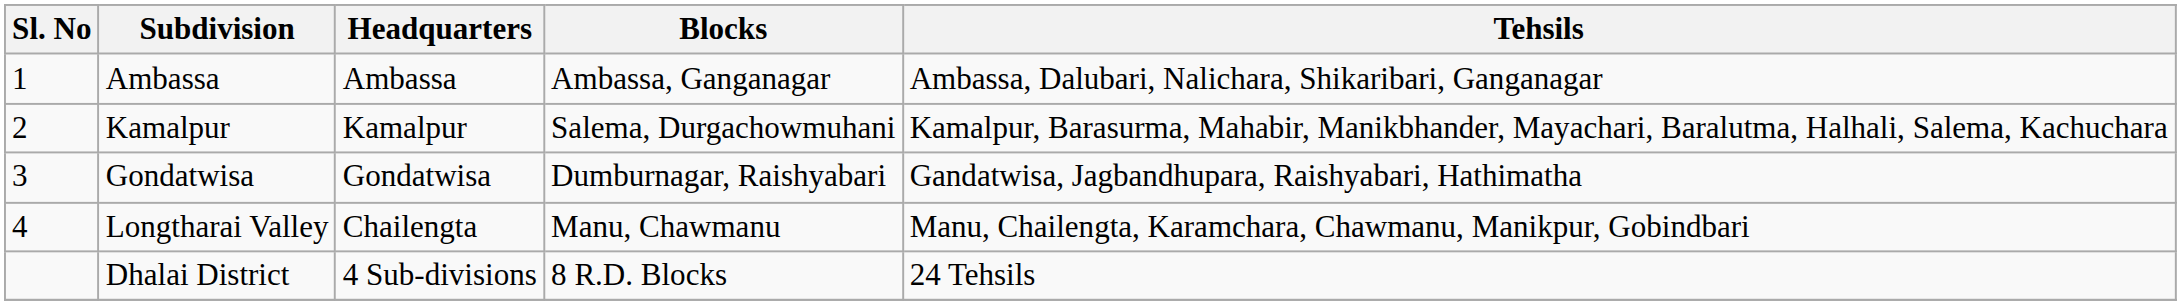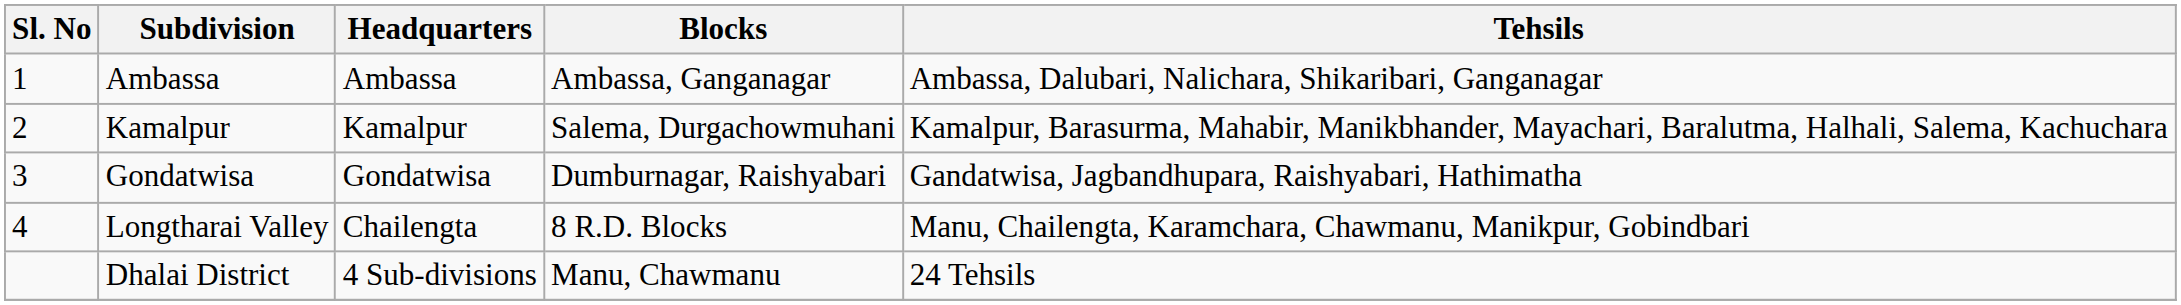 <table class="wikitable">
 <tr>
 <th>Sl. No</th>
 <th>Subdivision</th>
 <th>Headquarters</th>
 <th>Blocks</th>
 <th>Tehsils</th>
 </tr>
 <tr>
 <td>1</td>
 <td>Ambassa</td>
 <td>Ambassa</td>
 <td>Ambassa, Ganganagar</td>
 <td>Ambassa, Dalubari, Nalichara, Shikaribari, Ganganagar</td>
 </tr>
 <tr>
 <td>2</td>
 <td>Kamalpur</td>
 <td>Kamalpur</td>
 <td>Salema, Durgachowmuhani</td>
 <td>Kamalpur, Barasurma, Mahabir, Manikbhander, Mayachari, Baralutma, Halhali, Salema, Kachuchara</td>
 </tr>
 <tr>
 <td>3</td>
 <td>Gondatwisa</td>
 <td>Gondatwisa</td>
 <td>Dumburnagar, Raishyabari</td>
 <td>Gandatwisa, Jagbandhupara, Raishyabari, Hathimatha</td>
 </tr>
 <tr>
 <td>4</td>
 <td>Longtharai Valley</td>
 <td>Chailengta</td>
-<td>Manu, Chawmanu</td>
+<td>8 R.D. Blocks</td>
 <td>Manu, Chailengta, Karamchara, Chawmanu, Manikpur, Gobindbari</td>
 </tr>
 <tr>
 <td></td>
 <td>Dhalai District</td>
 <td>4 Sub-divisions</td>
-<td>8 R.D. Blocks</td>
+<td>Manu, Chawmanu</td>
 <td>24 Tehsils</td>
 </tr>
 <tr>
 </tr>
 </table>
